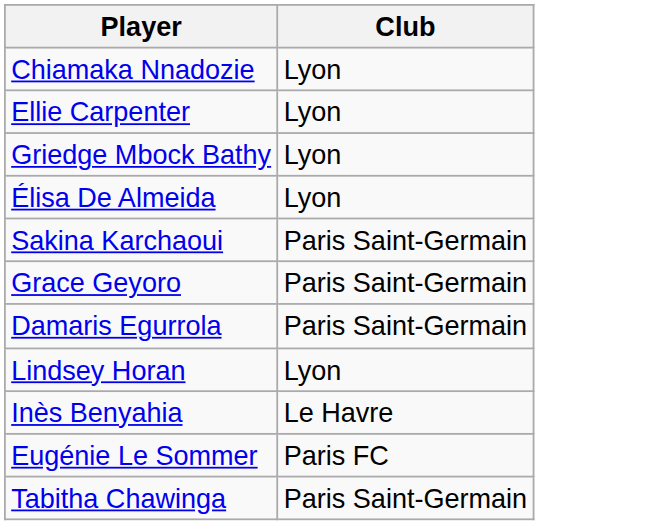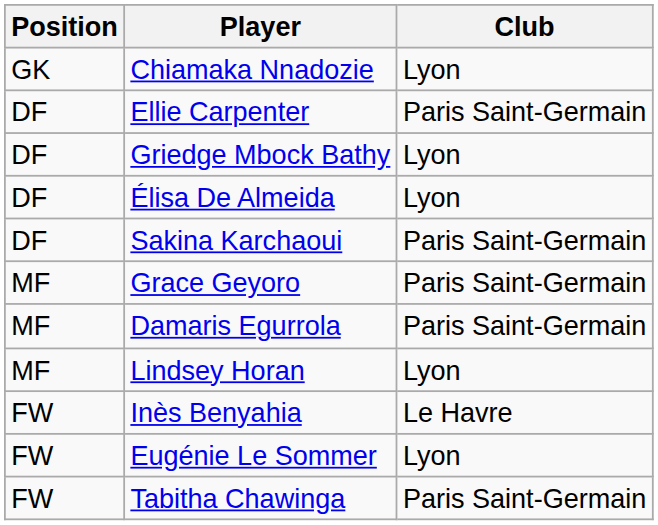 <table class="wikitable" style="font-size:95%">
 <tr>
+<th>Position</th>
 <th>Player</th>
 <th>Club</th>
 </tr>
 <tr>
+<td>GK</td>
 <td> <a href='#'>Chiamaka Nnadozie</a></td>
 <td>Lyon</td>
 </tr>
 <tr>
+<td>DF</td>
 <td> <a href='#'>Ellie Carpenter</a></td>
-<td>Lyon</td>
+<td>Paris Saint-Germain</td>
 </tr>
 <tr>
+<td>DF</td>
 <td> <a href='#'>Griedge Mbock Bathy</a></td>
 <td>Lyon</td>
 </tr>
 <tr>
+<td>DF</td>
 <td> <a href='#'>Élisa De Almeida</a></td>
 <td>Lyon</td>
 </tr>
 <tr>
+<td>DF</td>
 <td> <a href='#'>Sakina Karchaoui</a></td>
 <td>Paris Saint-Germain</td>
 </tr>
 <tr>
+<td>MF</td>
 <td> <a href='#'>Grace Geyoro</a></td>
 <td>Paris Saint-Germain</td>
 </tr>
 <tr>
+<td>MF</td>
 <td> <a href='#'>Damaris Egurrola</a></td>
 <td>Paris Saint-Germain</td>
 </tr>
 <tr>
+<td>MF</td>
 <td> <a href='#'>Lindsey Horan</a></td>
 <td>Lyon</td>
 </tr>
 <tr>
+<td>FW</td>
 <td> <a href='#'>Inès Benyahia</a></td>
 <td>Le Havre</td>
 </tr>
 <tr>
+<td>FW</td>
 <td> <a href='#'>Eugénie Le Sommer</a></td>
-<td>Paris FC</td>
+<td>Lyon</td>
 </tr>
 <tr>
+<td>FW</td>
 <td> <a href='#'>Tabitha Chawinga</a></td>
 <td>Paris Saint-Germain</td>
 </tr>
 </table>
